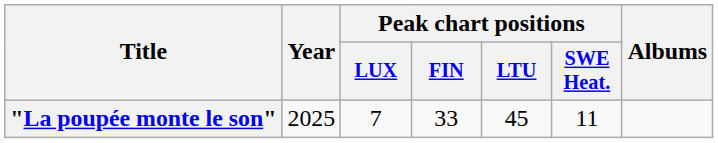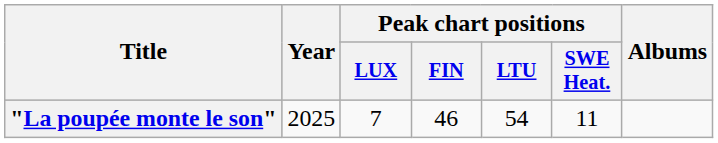 <table class="wikitable plainrowheaders" style="text-align:center;">
 <tr>
 <th scope="col" rowspan="2">Title</th>
 <th scope="col" rowspan="2">Year</th>
 <th scope="col" colspan="4">Peak chart positions</th>
 <th scope="col" rowspan="2">Albums</th>
 </tr>
 <tr>
 <th scope="col" style="width:3em;font-size:85%;"><a href='#'>LUX</a><br></th>
 <th scope="col" style="width:3em;font-size:85%;"><a href='#'>FIN</a><br></th>
 <th scope="col" style="width:3em;font-size:85%;"><a href='#'>LTU</a><br></th>
 <th scope="col" style="width:3em;font-size:85%;"><a href='#'>SWE<br>Heat.</a><br></th>
 </tr>
 <tr>
 <th scope="row">"<a href='#'>La poupée monte le son</a>"</th>
 <td>2025</td>
 <td>7</td>
-<td>33</td>
-<td>45</td>
+<td>46</td>
+<td>54</td>
 <td>11</td>
 <td></td>
 </tr>
 </table>
